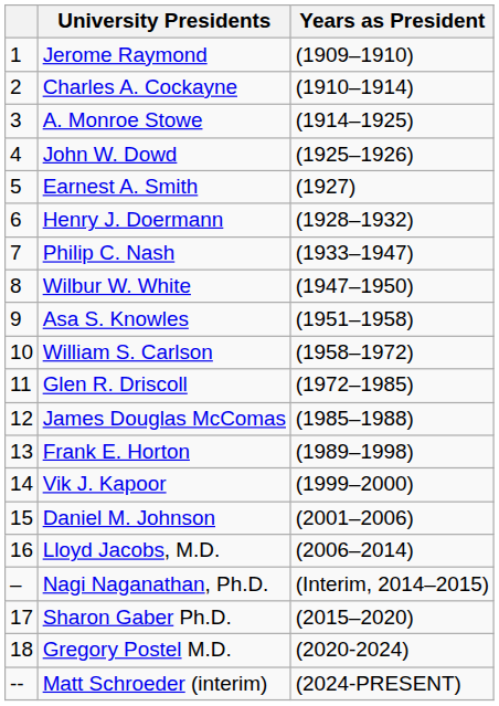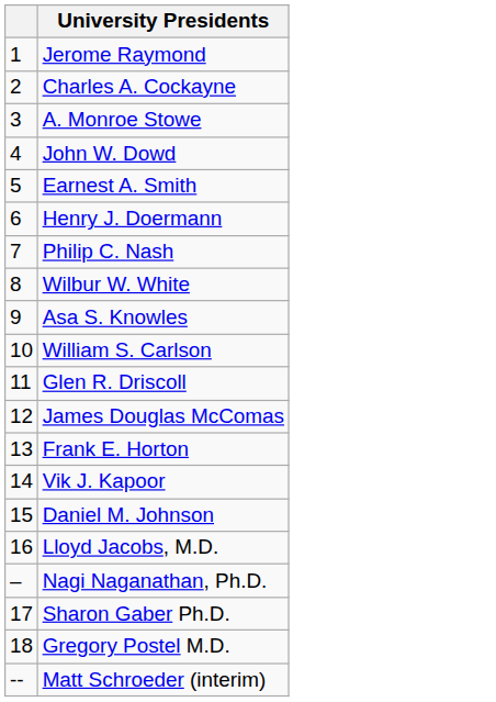 <table class="wikitable">
 <tr>
 <th></th>
 <th>University Presidents</th>
-<th>Years as President</th>
 </tr>
 <tr>
 <td>1</td>
 <td><a href='#'>Jerome Raymond</a></td>
-<td>(1909–1910)</td>
 </tr>
 <tr>
 <td>2</td>
 <td><a href='#'>Charles A. Cockayne</a></td>
-<td>(1910–1914)</td>
 </tr>
 <tr>
 <td>3</td>
 <td><a href='#'>A. Monroe Stowe</a></td>
-<td>(1914–1925)</td>
 </tr>
 <tr>
 <td>4</td>
 <td><a href='#'>John W. Dowd</a></td>
-<td>(1925–1926)</td>
 </tr>
 <tr>
 <td>5</td>
 <td><a href='#'>Earnest A. Smith</a></td>
-<td>(1927)</td>
 </tr>
 <tr>
 <td>6</td>
 <td><a href='#'>Henry J. Doermann</a></td>
-<td>(1928–1932)</td>
 </tr>
 <tr>
 <td>7</td>
 <td><a href='#'>Philip C. Nash</a></td>
-<td>(1933–1947)</td>
 </tr>
 <tr>
 <td>8</td>
 <td><a href='#'>Wilbur W. White</a></td>
-<td>(1947–1950)</td>
 </tr>
 <tr>
 <td>9</td>
 <td><a href='#'>Asa S. Knowles</a></td>
-<td>(1951–1958)</td>
 </tr>
 <tr>
 <td>10</td>
 <td><a href='#'>William S. Carlson</a></td>
-<td>(1958–1972)</td>
 </tr>
 <tr>
 <td>11</td>
 <td><a href='#'>Glen R. Driscoll</a></td>
-<td>(1972–1985)</td>
 </tr>
 <tr>
 <td>12</td>
 <td><a href='#'>James Douglas McComas</a></td>
-<td>(1985–1988)</td>
 </tr>
 <tr>
 <td>13</td>
 <td><a href='#'>Frank E. Horton</a></td>
-<td>(1989–1998)</td>
 </tr>
 <tr>
 <td>14</td>
 <td><a href='#'>Vik J. Kapoor</a></td>
-<td>(1999–2000)</td>
 </tr>
 <tr>
 <td>15</td>
 <td><a href='#'>Daniel M. Johnson</a></td>
-<td>(2001–2006)</td>
 </tr>
 <tr>
 <td>16</td>
 <td><a href='#'>Lloyd Jacobs</a>, M.D.</td>
-<td>(2006–2014)</td>
 </tr>
 <tr>
 <td>–</td>
 <td><a href='#'>Nagi Naganathan</a>, Ph.D.</td>
-<td>(Interim, 2014–2015)</td>
 </tr>
 <tr>
 <td>17</td>
 <td><a href='#'>Sharon Gaber</a> Ph.D.</td>
-<td>(2015–2020)</td>
 </tr>
 <tr>
 <td>18</td>
 <td><a href='#'>Gregory Postel</a> M.D.</td>
-<td>(2020-2024)</td>
 </tr>
 <tr>
 <td>--</td>
 <td><a href='#'>Matt Schroeder</a> (interim)</td>
-<td>(2024-PRESENT)</td>
 </tr>
 </table>
